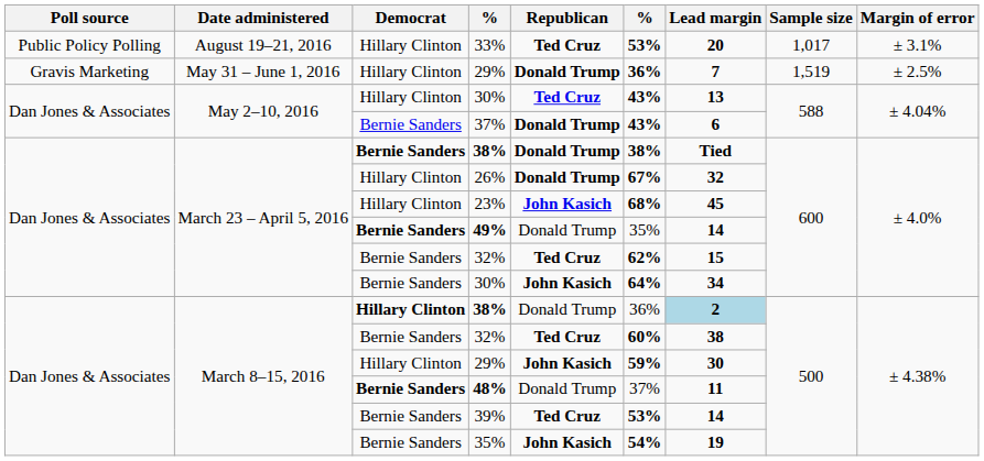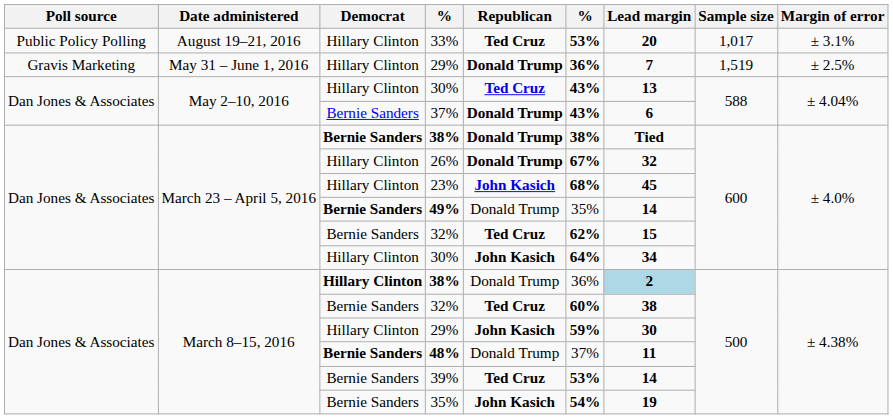 <table class="wikitable" style="text-align:center;">
 <tr>
 <th>Poll source</th>
 <th>Date administered</th>
 <th>Democrat</th>
 <th>%</th>
 <th>Republican</th>
 <th>%</th>
 <th>Lead margin</th>
 <th>Sample size</th>
 <th>Margin of error</th>
 </tr>
 <tr>
 <td>Public Policy Polling</td>
 <td>August 19–21, 2016</td>
 <td>Hillary Clinton</td>
 <td>33%</td>
 <td><strong>Ted Cruz</strong></td>
 <td><strong>53%</strong></td>
 <td><strong>20</strong></td>
 <td>1,017</td>
 <td>± 3.1%</td>
 </tr>
 <tr>
 <td>Gravis Marketing</td>
 <td>May 31 – June 1, 2016</td>
 <td>Hillary Clinton</td>
 <td align=center>29%</td>
 <td><strong>Donald Trump</strong></td>
 <td><strong>36%</strong></td>
 <td><strong>7</strong></td>
 <td>1,519</td>
 <td>± 2.5%</td>
 </tr>
 <tr>
 <td rowspan="2">Dan Jones & Associates</td>
 <td rowspan="2">May 2–10, 2016</td>
 <td>Hillary Clinton</td>
 <td align=center>30%</td>
 <td><strong><a href='#'>Ted Cruz</a></strong></td>
 <td><strong>43%</strong></td>
 <td><strong>13</strong></td>
 <td rowspan="2">588</td>
 <td rowspan="2">± 4.04%</td>
 </tr>
 <tr>
 <td><a href='#'>Bernie Sanders</a></td>
 <td align=center>37%</td>
 <td><strong>Donald Trump</strong></td>
 <td><strong>43%</strong></td>
 <td><strong>6</strong></td>
 </tr>
 <tr>
 <td rowspan="6">Dan Jones & Associates</td>
 <td rowspan=6>March 23 – April 5, 2016</td>
 <td><strong>Bernie Sanders</strong></td>
 <td><strong>38%</strong></td>
 <td><strong>Donald Trump</strong></td>
 <td><strong>38%</strong></td>
 <td style="text-align:center;"><strong>Tied</strong></td>
 <td rowspan=6>600</td>
 <td rowspan=6>± 4.0%</td>
 </tr>
 <tr>
 <td>Hillary Clinton</td>
 <td>26%</td>
 <td><strong>Donald Trump</strong></td>
 <td><strong>67%</strong></td>
 <td><strong>32</strong></td>
 </tr>
 <tr>
 <td>Hillary Clinton</td>
 <td>23%</td>
 <td><strong><a href='#'>John Kasich</a></strong></td>
 <td><strong>68%</strong></td>
 <td><strong>45</strong></td>
 </tr>
 <tr>
 <td><strong>Bernie Sanders</strong></td>
 <td><strong>49%</strong></td>
 <td>Donald Trump</td>
 <td>35%</td>
 <td><strong>14</strong></td>
 </tr>
 <tr>
 <td>Bernie Sanders</td>
 <td>32%</td>
 <td><strong>Ted Cruz</strong></td>
 <td><strong>62%</strong></td>
 <td><strong>15</strong></td>
 </tr>
 <tr>
-<td>Bernie Sanders</td>
+<td>Hillary Clinton</td>
 <td>30%</td>
 <td><strong>John Kasich</strong></td>
 <td><strong>64%</strong></td>
 <td><strong>34</strong></td>
 </tr>
 <tr>
 <td rowspan=6>Dan Jones & Associates</td>
 <td rowspan=6>March 8–15, 2016</td>
 <td><strong>Hillary Clinton</strong></td>
 <td><strong>38%</strong></td>
 <td>Donald Trump</td>
 <td>36%</td>
 <td style="background: lightblue;"><strong>2</strong></td>
 <td rowspan=6>500</td>
 <td rowspan=6>± 4.38%</td>
 </tr>
 <tr>
 <td>Bernie Sanders</td>
 <td>32%</td>
 <td><strong>Ted Cruz</strong></td>
 <td><strong>60%</strong></td>
 <td><strong>38</strong></td>
 </tr>
 <tr>
 <td>Hillary Clinton</td>
 <td>29%</td>
 <td><strong>John Kasich</strong></td>
 <td><strong>59%</strong></td>
 <td><strong>30</strong></td>
 </tr>
 <tr>
 <td><strong>Bernie Sanders</strong></td>
 <td><strong>48%</strong></td>
 <td>Donald Trump</td>
 <td>37%</td>
 <td><strong>11</strong></td>
 </tr>
 <tr>
 <td>Bernie Sanders</td>
 <td>39%</td>
 <td><strong>Ted Cruz</strong></td>
 <td><strong>53%</strong></td>
 <td><strong>14</strong></td>
 </tr>
 <tr>
 <td>Bernie Sanders</td>
 <td>35%</td>
 <td><strong>John Kasich</strong></td>
 <td><strong>54%</strong></td>
 <td><strong>19</strong></td>
 </tr>
 </table>
